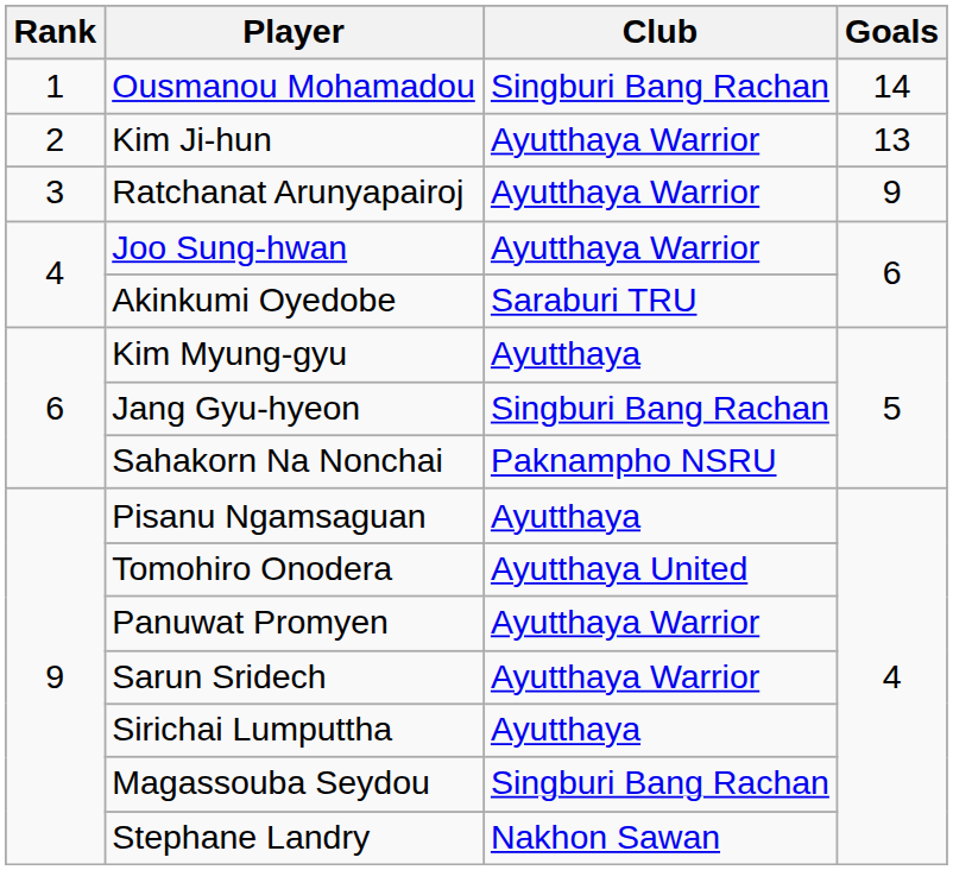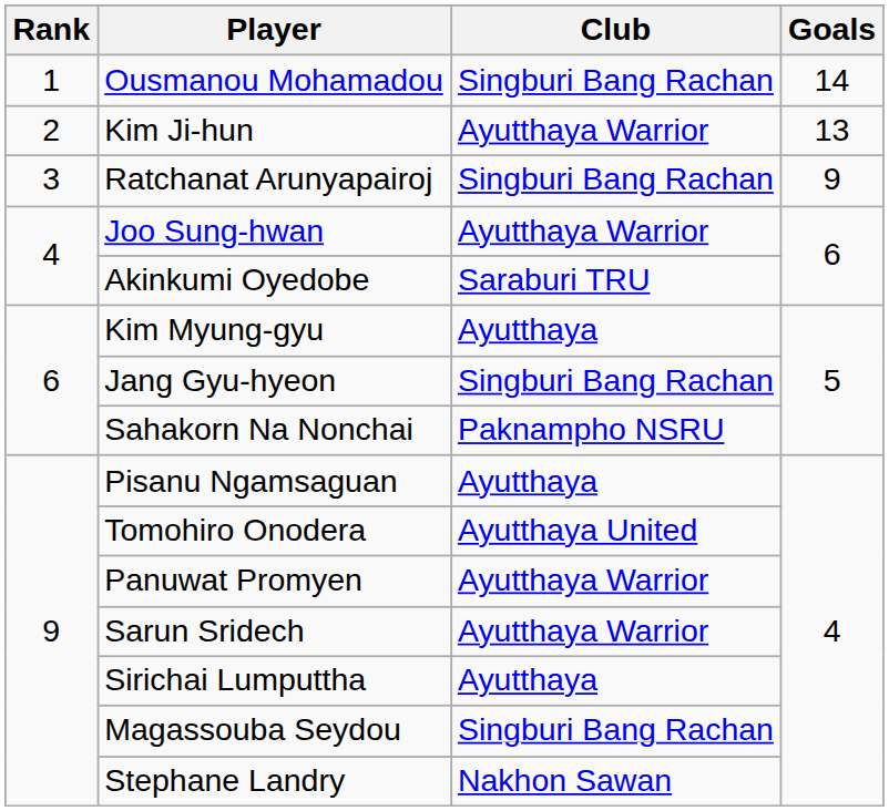 <table class="wikitable" style="text-align:center">
 <tr>
 <th>Rank</th>
 <th>Player</th>
 <th>Club</th>
 <th>Goals</th>
 </tr>
 <tr>
 <td>1</td>
 <td align="left"> <a href='#'>Ousmanou Mohamadou</a></td>
 <td align="left"><a href='#'>Singburi Bang Rachan</a></td>
 <td>14</td>
 </tr>
 <tr>
 <td>2</td>
 <td align="left"> Kim Ji-hun</td>
 <td align="left"><a href='#'>Ayutthaya Warrior</a></td>
 <td>13</td>
 </tr>
 <tr>
 <td>3</td>
 <td align="left"> Ratchanat Arunyapairoj</td>
-<td align="left"><a href='#'>Ayutthaya Warrior</a></td>
+<td align="left"><a href='#'>Singburi Bang Rachan</a></td>
 <td>9</td>
 </tr>
 <tr>
 <td rowspan="2">4</td>
 <td align="left"> <a href='#'>Joo Sung-hwan</a></td>
 <td align="left"><a href='#'>Ayutthaya Warrior</a></td>
 <td rowspan="2">6</td>
 </tr>
 <tr>
 <td align="left"> Akinkumi Oyedobe</td>
 <td align="left"><a href='#'>Saraburi TRU</a></td>
 </tr>
 <tr>
 <td rowspan="3">6</td>
 <td align="left"> Kim Myung-gyu</td>
 <td align="left"><a href='#'>Ayutthaya</a></td>
 <td rowspan="3">5</td>
 </tr>
 <tr>
 <td align="left"> Jang Gyu-hyeon</td>
 <td align="left"><a href='#'>Singburi Bang Rachan</a></td>
 </tr>
 <tr>
 <td align="left"> Sahakorn Na Nonchai</td>
 <td align="left"><a href='#'>Paknampho NSRU</a></td>
 </tr>
 <tr>
 <td rowspan="7">9</td>
 <td align="left"> Pisanu Ngamsaguan</td>
 <td align="left"><a href='#'>Ayutthaya</a></td>
 <td rowspan="7">4</td>
 </tr>
 <tr>
 <td align="left"> Tomohiro Onodera</td>
 <td align="left"><a href='#'>Ayutthaya United</a></td>
 </tr>
 <tr>
 <td align="left"> Panuwat Promyen</td>
 <td align="left"><a href='#'>Ayutthaya Warrior</a></td>
 </tr>
 <tr>
 <td align="left"> Sarun Sridech</td>
 <td align="left"><a href='#'>Ayutthaya Warrior</a></td>
 </tr>
 <tr>
 <td align="left"> Sirichai Lumputtha</td>
 <td align="left"><a href='#'>Ayutthaya</a></td>
 </tr>
 <tr>
 <td align="left"> Magassouba Seydou</td>
 <td align="left"><a href='#'>Singburi Bang Rachan</a></td>
 </tr>
 <tr>
 <td align="left"> Stephane Landry</td>
 <td align="left"><a href='#'>Nakhon Sawan</a></td>
 </tr>
 <tr>
 </tr>
 </table>
